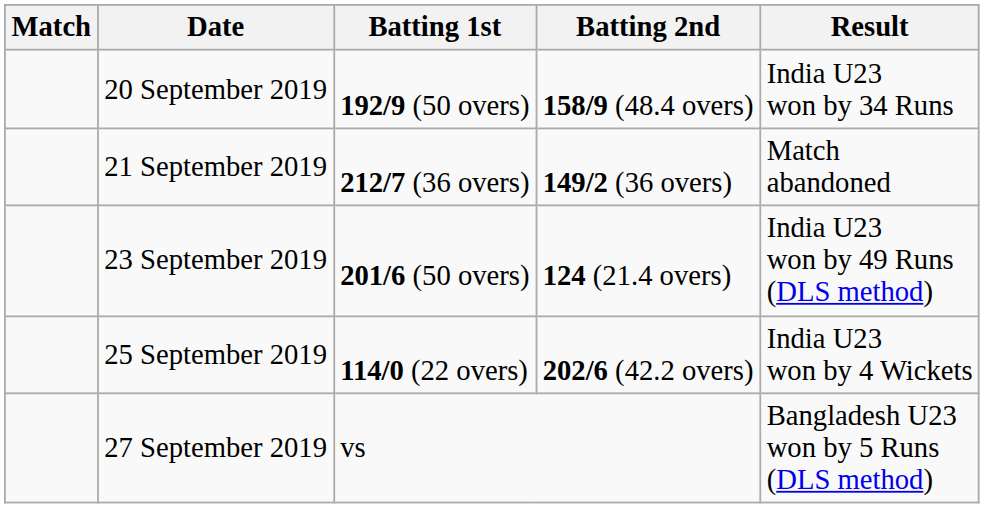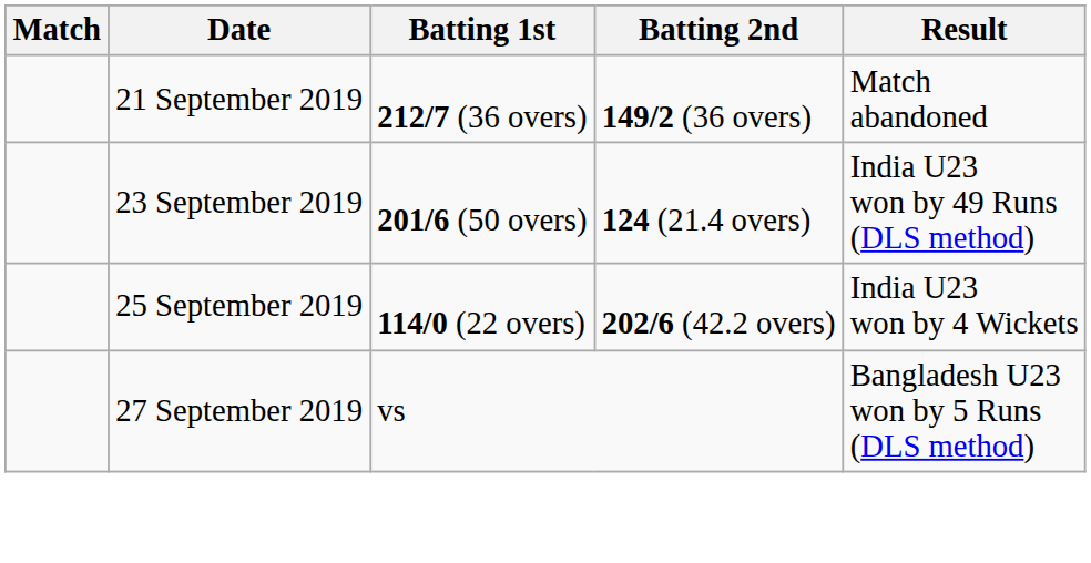 <table class="wikitable sortable">
 <tr>
 <th>Match</th>
 <th>Date</th>
 <th>Batting 1st</th>
 <th>Batting 2nd</th>
 <th>Result</th>
-</tr>
-<tr>
-<td></td>
-<td>20 September 2019</td>
-<td><br><strong>192/9</strong> (50 overs)</td>
-<td><br><strong>158/9</strong> (48.4 overs)</td>
-<td>India U23<br>won by 34 Runs</td>
 </tr>
 <tr>
 <td></td>
 <td>21 September 2019</td>
 <td><br><strong>212/7</strong> (36 overs)</td>
 <td><br><strong>149/2</strong> (36 overs)</td>
 <td>Match<br>abandoned</td>
 </tr>
 <tr>
 <td></td>
 <td>23 September 2019</td>
 <td><br><strong>201/6</strong> (50 overs)</td>
 <td><br><strong>124</strong> (21.4 overs)</td>
 <td>India U23<br>won by 49 Runs<br>(<a href='#'>DLS method</a>)</td>
 </tr>
 <tr>
 <td></td>
 <td>25 September 2019</td>
 <td><br><strong>114/0</strong> (22 overs)</td>
 <td><br><strong>202/6</strong> (42.2 overs)</td>
 <td>India U23<br>won by 4 Wickets</td>
 </tr>
 <tr>
 <td></td>
 <td>27 September 2019</td>
 <td colspan="2"> vs </td>
 <td>Bangladesh U23<br>won by 5 Runs<br>(<a href='#'>DLS method</a>)</td>
 </tr>
 </table>
